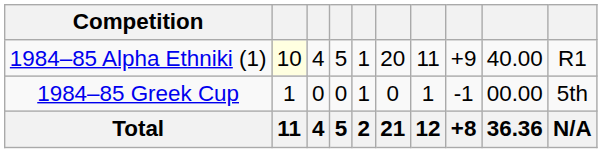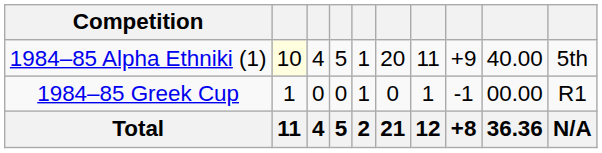 <table class="wikitable" style="text-align:center">
 <tr>
 <th>Competition</th>
 <th></th>
 <th></th>
 <th></th>
 <th></th>
 <th></th>
 <th></th>
 <th></th>
 <th></th>
 <th></th>
 </tr>
 <tr>
 <td><a href='#'>1984–85 Alpha Ethniki</a> (1)</td>
 <td style="background: lightyellow;">10</td>
 <td>4</td>
 <td>5</td>
 <td>1</td>
 <td>20</td>
 <td>11</td>
 <td>+9</td>
 <td>40.00</td>
-<td>R1</td>
+<td>5th</td>
 </tr>
 <tr>
 <td><a href='#'>1984–85 Greek Cup</a></td>
 <td>1</td>
 <td>0</td>
 <td>0</td>
 <td>1</td>
 <td>0</td>
 <td>1</td>
 <td>-1</td>
 <td>00.00</td>
-<td>5th</td>
+<td>R1</td>
 </tr>
 <tr>
 <th>Total</th>
 <th>11</th>
 <th>4</th>
 <th>5</th>
 <th>2</th>
 <th>21</th>
 <th>12</th>
 <th>+8</th>
 <th>36.36</th>
 <th>N/A</th>
 </tr>
 </table>
